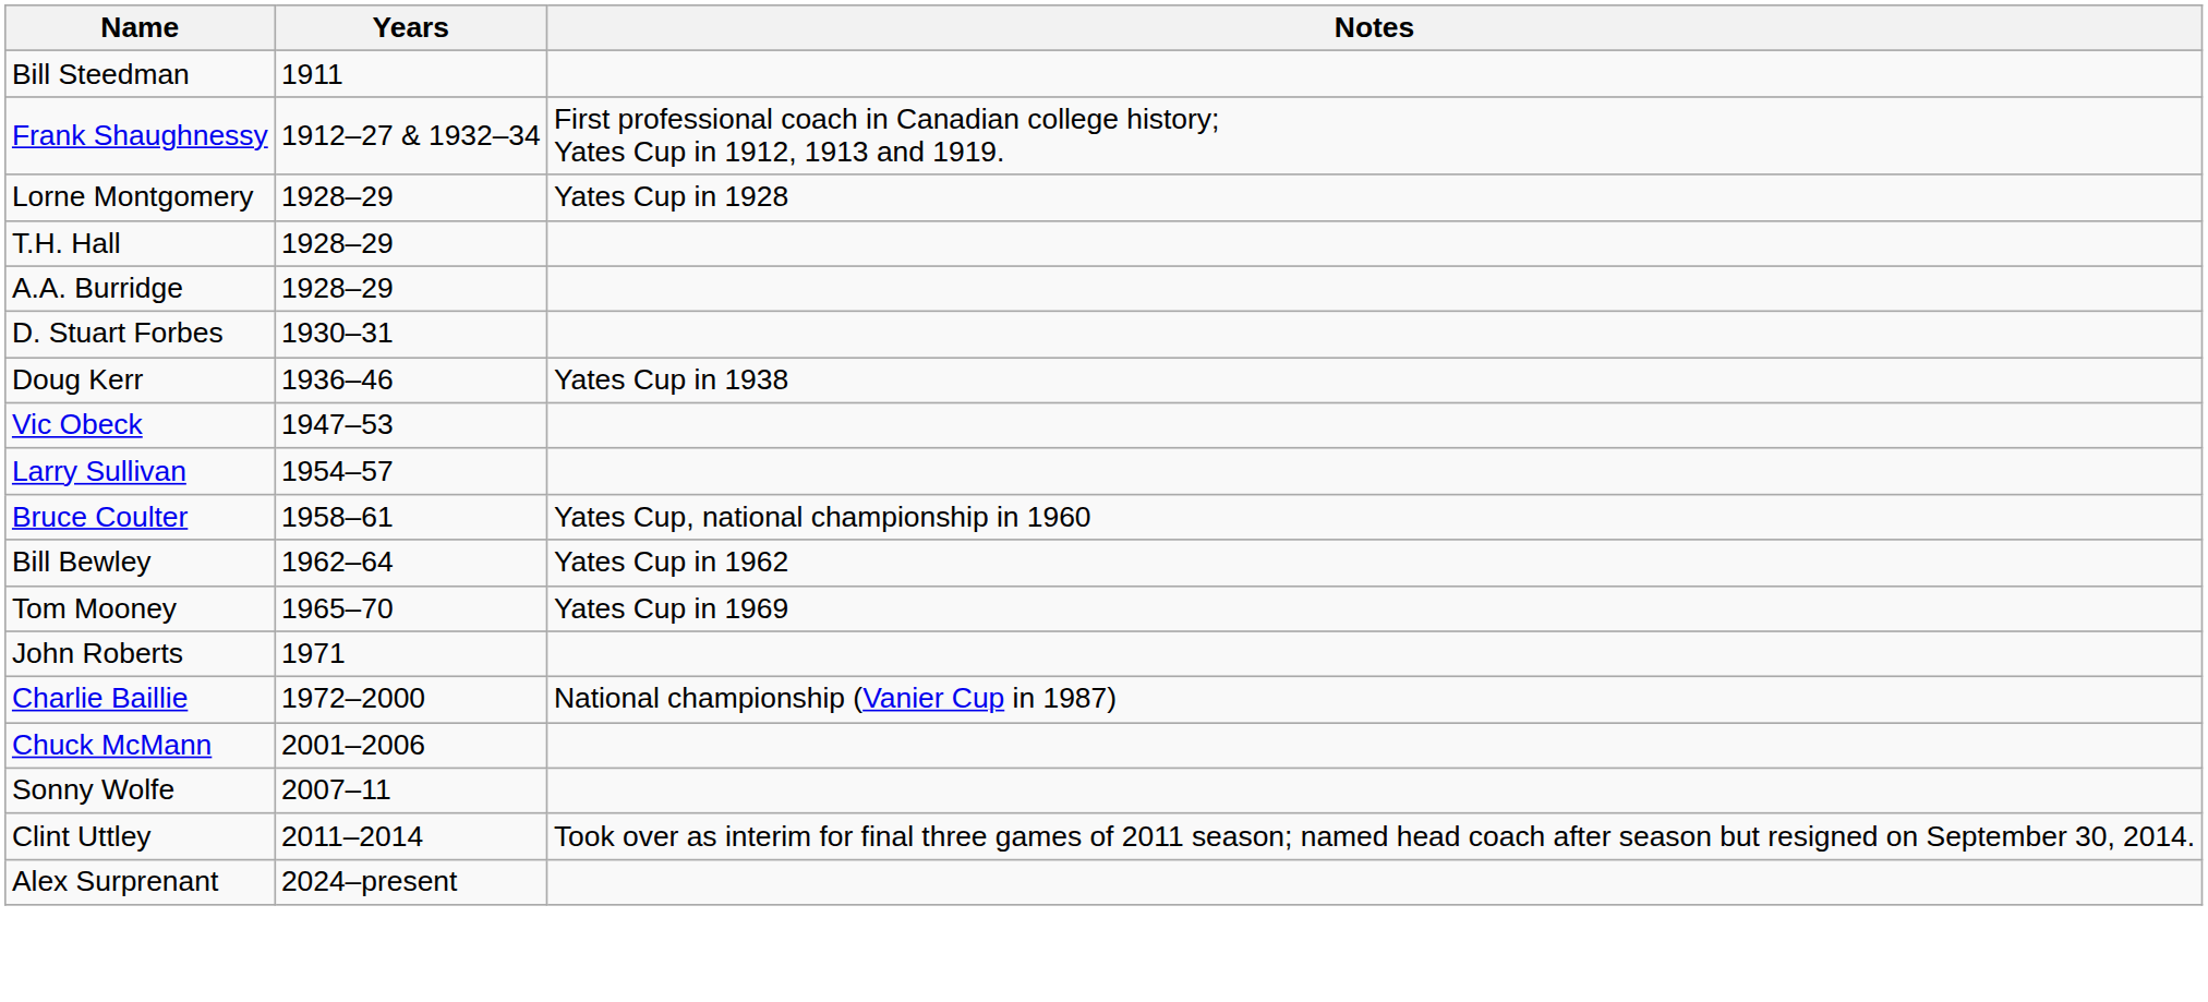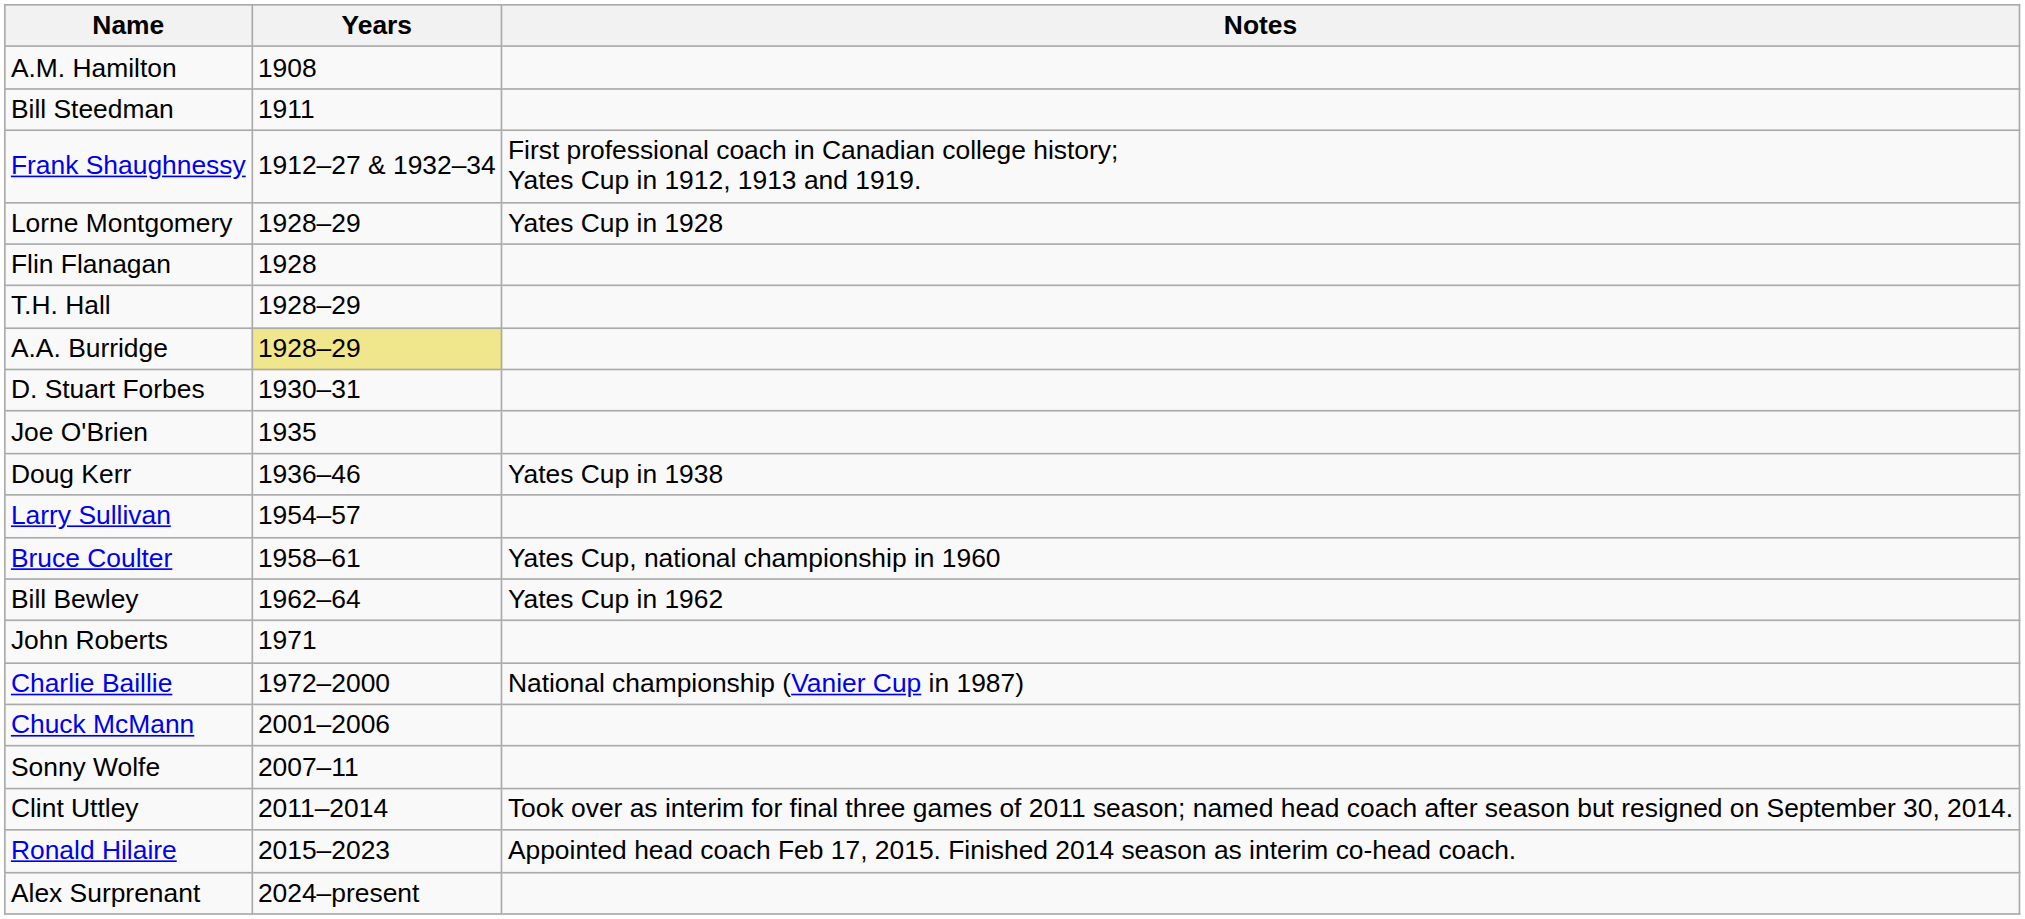 <table class="wikitable">
 <tr>
 <th>Name</th>
 <th>Years</th>
 <th>Notes</th>
+</tr>
+<tr>
+<td>A.M. Hamilton</td>
+<td>1908</td>
+<td></td>
 </tr>
 <tr>
 <td>Bill Steedman</td>
 <td>1911</td>
 <td></td>
 </tr>
 <tr>
 <td><a href='#'>Frank Shaughnessy</a></td>
 <td>1912–27 & 1932–34</td>
 <td>First professional coach in Canadian college history;<br>Yates Cup in 1912, 1913 and 1919.</td>
 </tr>
 <tr>
 <td>Lorne Montgomery</td>
 <td>1928–29</td>
 <td>Yates Cup in 1928</td>
 </tr>
 <tr>
+<td>Flin Flanagan</td>
+<td>1928</td>
+<td></td>
+</tr>
+<tr>
 <td>T.H. Hall</td>
 <td>1928–29</td>
 <td></td>
 </tr>
 <tr>
 <td>A.A. Burridge</td>
-<td>1928–29</td>
+<td style="background: khaki;">1928–29</td>
 <td></td>
 </tr>
 <tr>
 <td>D. Stuart Forbes</td>
 <td>1930–31</td>
 <td></td>
 </tr>
 <tr>
+<td>Joe O'Brien</td>
+<td>1935</td>
+<td></td>
+</tr>
+<tr>
 <td>Doug Kerr</td>
 <td>1936–46</td>
 <td>Yates Cup in 1938</td>
-</tr>
-<tr>
-<td><a href='#'>Vic Obeck</a></td>
-<td>1947–53</td>
-<td></td>
 </tr>
 <tr>
 <td><a href='#'>Larry Sullivan</a></td>
 <td>1954–57</td>
 <td></td>
 </tr>
 <tr>
 <td><a href='#'>Bruce Coulter</a></td>
 <td>1958–61</td>
 <td>Yates Cup, national championship in 1960</td>
 </tr>
 <tr>
 <td>Bill Bewley</td>
 <td>1962–64</td>
 <td>Yates Cup in 1962</td>
-</tr>
-<tr>
-<td>Tom Mooney</td>
-<td>1965–70</td>
-<td>Yates Cup in 1969</td>
 </tr>
 <tr>
 <td>John Roberts</td>
 <td>1971</td>
 <td></td>
 </tr>
 <tr>
 <td><a href='#'>Charlie Baillie</a></td>
 <td>1972–2000</td>
 <td>National championship (<a href='#'>Vanier Cup</a> in 1987)</td>
 </tr>
 <tr>
 <td><a href='#'>Chuck McMann</a></td>
 <td>2001–2006</td>
 <td></td>
 </tr>
 <tr>
 <td>Sonny Wolfe</td>
 <td>2007–11</td>
 <td></td>
 </tr>
 <tr>
 <td>Clint Uttley</td>
 <td>2011–2014</td>
 <td>Took over as interim for final three games of 2011 season; named head coach after season but resigned on September 30, 2014.</td>
 </tr>
 <tr>
+<td><a href='#'>Ronald Hilaire</a></td>
+<td>2015–2023</td>
+<td>Appointed head coach Feb 17, 2015.  Finished 2014 season as interim co-head coach.</td>
+</tr>
+<tr>
 <td>Alex Surprenant</td>
 <td>2024–present</td>
 <td></td>
 </tr>
 </table>
